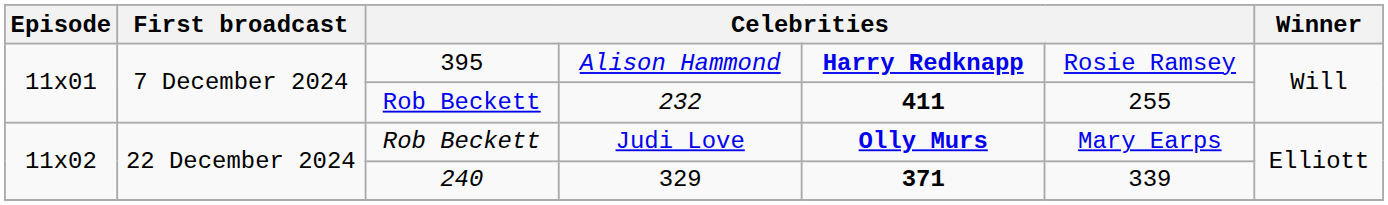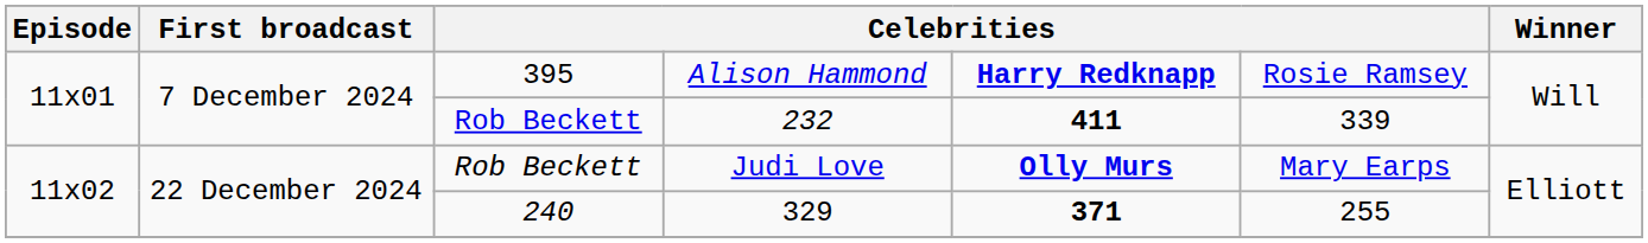 <table class="wikitable" width="750px" style="text-align:center;">
 <tr>
 <th width="8%">Episode</th>
 <th width="18%">First broadcast</th>
 <th colspan="4">Celebrities</th>
 <th colspan="4">Winner</th>
 </tr>
 <tr>
 <td rowspan="2">11x01</td>
 <td rowspan="2">7 December 2024</td>
 <td>395</td>
 <td><em><a href='#'>Alison Hammond</a></em></td>
 <td><strong><a href='#'>Harry Redknapp</a></strong></td>
 <td><a href='#'>Rosie Ramsey</a></td>
 <td rowspan="2">Will</td>
 </tr>
 <tr>
 <td><a href='#'>Rob Beckett</a></td>
 <td><em>232</em></td>
 <td><strong>411</strong></td>
-<td>255</td>
+<td>339</td>
 </tr>
 <tr>
 <td rowspan="2">11x02</td>
 <td rowspan="2">22 December 2024</td>
 <td><em>Rob Beckett</em></td>
 <td><a href='#'>Judi Love</a></td>
 <td><strong><a href='#'>Olly Murs</a></strong></td>
 <td><a href='#'>Mary Earps</a></td>
 <td rowspan="2">Elliott</td>
 </tr>
 <tr>
 <td><em>240</em></td>
 <td>329</td>
 <td><strong>371</strong></td>
-<td>339</td>
+<td>255</td>
 </tr>
 <tr>
 </tr>
 </table>
